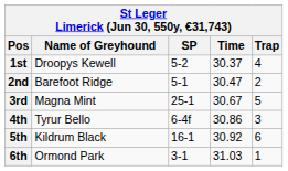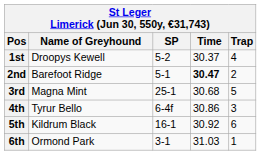 <table class="wikitable">
 <tr>
 <th colspan="6"><a href='#'>St Leger</a><br> <a href='#'>Limerick</a> (Jun 30, 550y, €31,743)</th>
 </tr>
 <tr>
 <th width=30>Pos</th>
 <th width=180>Name of Greyhound</th>
 <th width=50>SP</th>
 <th width=50>Time</th>
 <th width=30>Trap</th>
 </tr>
 <tr>
 <th>1st</th>
 <td>Droopys Kewell </td>
 <td>5-2</td>
 <td>30.37</td>
 <td>4</td>
 </tr>
 <tr>
 <th>2nd</th>
 <td>Barefoot Ridge</td>
 <td>5-1</td>
-<td>30.47</td>
+<td><strong>30.47</strong></td>
 <td>2</td>
 </tr>
 <tr>
 <th>3rd</th>
 <td>Magna Mint</td>
 <td>25-1</td>
-<td>30.67</td>
+<td>30.68</td>
 <td>5</td>
 </tr>
 <tr>
 <th>4th</th>
 <td>Tyrur Bello</td>
 <td>6-4f</td>
 <td>30.86</td>
 <td>3</td>
 </tr>
 <tr>
 <th>5th</th>
 <td>Kildrum Black</td>
 <td>16-1</td>
 <td>30.92</td>
 <td>6</td>
 </tr>
 <tr>
 <th>6th</th>
 <td>Ormond Park</td>
 <td>3-1</td>
 <td>31.03</td>
 <td>1</td>
 </tr>
 </table>
